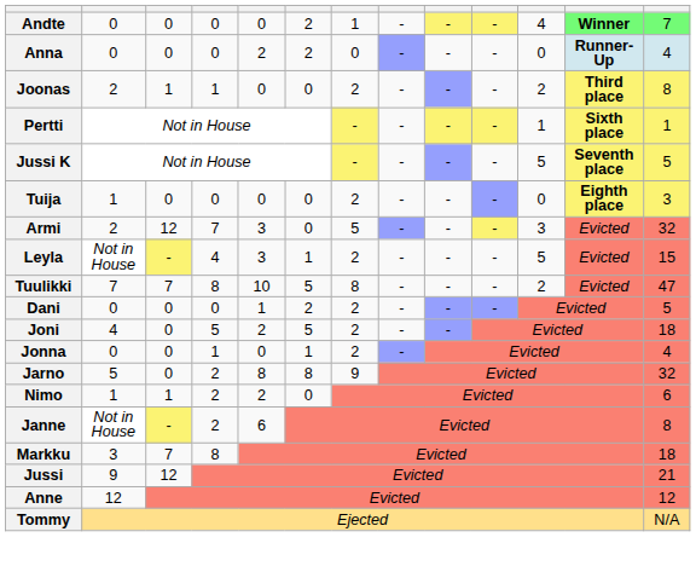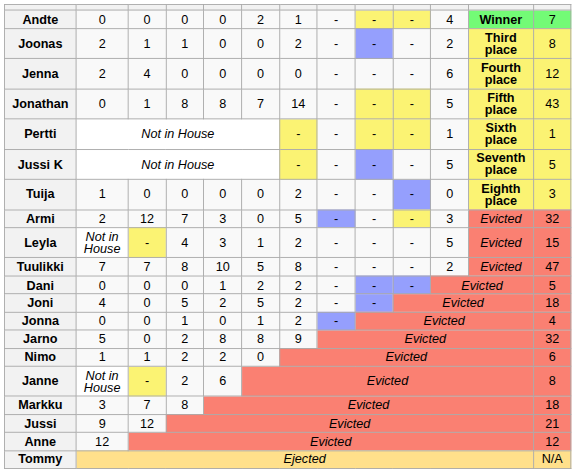 <table class="wikitable" style="font-size:85%; text-align:center; line-height:13px;">
 <tr>
 <th style="width: 5%;"></th>
 <th style="width: 5%;"></th>
 <th style="width: 5%;"></th>
 <th style="width: 5%;"></th>
 <th style="width: 5%;"></th>
 <th style="width: 5%;"></th>
 <th style="width: 5%;"></th>
 <th style="width: 5%;"></th>
 <th style="width: 5%;"></th>
 <th style="width: 5%;"></th>
 <th style="width: 5%;"></th>
 <th style="width: 5%;"></th>
 <th style="width: 5%;"></th>
 </tr>
 <tr>
 <th>Andte</th>
 <td>0</td>
 <td>0</td>
 <td>0</td>
 <td>0</td>
 <td>2</td>
 <td>1</td>
 <td>-</td>
 <td bgcolor="FBF373">-</td>
 <td bgcolor="FBF373">-</td>
 <td>4</td>
 <td bgcolor="73FB76"><strong>Winner</strong></td>
 <td bgcolor="73FB76">7</td>
 </tr>
 <tr>
-<th>Anna</th>
-<td>0</td>
-<td>0</td>
-<td>0</td>
-<td>2</td>
-<td>2</td>
-<td>0</td>
-<td bgcolor="959FFD">-</td>
-<td>-</td>
-<td>-</td>
-<td>0</td>
-<td bgcolor="D1E8EF"><strong>Runner-Up</strong></td>
-<td bgcolor="D1E8EF">4</td>
-</tr>
-<tr>
 <th>Joonas</th>
 <td>2</td>
 <td>1</td>
 <td>1</td>
 <td>0</td>
 <td>0</td>
 <td>2</td>
 <td>-</td>
 <td bgcolor="959FFD">-</td>
 <td>-</td>
 <td>2</td>
 <td bgcolor="FBF373"><strong>Third place</strong></td>
 <td bgcolor="FBF373">8</td>
+</tr>
+<tr>
+<th>Jenna</th>
+<td>2</td>
+<td>4</td>
+<td>0</td>
+<td>0</td>
+<td>0</td>
+<td>0</td>
+<td>-</td>
+<td>-</td>
+<td>-</td>
+<td>6</td>
+<td bgcolor="FBF373"><strong>Fourth place</strong></td>
+<td bgcolor="FBF373">12</td>
+</tr>
+<tr>
+<th>Jonathan</th>
+<td>0</td>
+<td>1</td>
+<td>8</td>
+<td>8</td>
+<td>7</td>
+<td>14</td>
+<td>-</td>
+<td bgcolor="FBF373">-</td>
+<td bgcolor="FBF373">-</td>
+<td>5</td>
+<td bgcolor="FBF373"><strong>Fifth place</strong></td>
+<td bgcolor="FBF373">43</td>
 </tr>
 <tr>
 <th>Pertti</th>
 <td colspan="5" bgcolor="white"><em>Not in House</em></td>
 <td bgcolor="FBF373">-</td>
 <td>-</td>
 <td bgcolor="FBF373">-</td>
 <td bgcolor="FBF373">-</td>
 <td>1</td>
 <td bgcolor="FBF373"><strong>Sixth place</strong></td>
 <td bgcolor="FBF373">1</td>
 </tr>
 <tr>
 <th>Jussi K</th>
 <td colspan="5" bgcolor="white"><em>Not in House</em></td>
 <td bgcolor="FBF373">-</td>
 <td>-</td>
 <td bgcolor="959FFD">-</td>
 <td>-</td>
 <td>5</td>
 <td bgcolor="FBF373"><strong>Seventh place</strong></td>
 <td bgcolor="FBF373">5</td>
 </tr>
 <tr>
 <th>Tuija</th>
 <td>1</td>
 <td>0</td>
 <td>0</td>
 <td>0</td>
 <td>0</td>
 <td>2</td>
 <td>-</td>
 <td>-</td>
 <td bgcolor="959FFD">-</td>
 <td>0</td>
 <td bgcolor="FBF373"><strong>Eighth place</strong></td>
 <td bgcolor="FBF373">3</td>
 </tr>
 <tr>
 <th>Armi</th>
 <td>2</td>
 <td>12</td>
 <td>7</td>
 <td>3</td>
 <td>0</td>
 <td>5</td>
 <td bgcolor="959FFD">-</td>
 <td>-</td>
 <td bgcolor="FBF373">-</td>
 <td>3</td>
 <td bgcolor="salmon"><em>Evicted</em></td>
 <td bgcolor="salmon">32</td>
 </tr>
 <tr>
 <th>Leyla</th>
 <td bgcolor="white"><em>Not in House</em></td>
 <td bgcolor="FBF373">-</td>
 <td>4</td>
 <td>3</td>
 <td>1</td>
 <td>2</td>
 <td>-</td>
 <td>-</td>
 <td>-</td>
 <td>5</td>
 <td bgcolor="salmon"><em>Evicted</em></td>
 <td bgcolor="salmon">15</td>
 </tr>
 <tr>
 <th>Tuulikki</th>
 <td>7</td>
 <td>7</td>
 <td>8</td>
 <td>10</td>
 <td>5</td>
 <td>8</td>
 <td>-</td>
 <td>-</td>
 <td>-</td>
 <td>2</td>
 <td bgcolor="salmon"><em>Evicted</em></td>
 <td bgcolor="salmon">47</td>
 </tr>
 <tr>
 <th>Dani</th>
 <td>0</td>
 <td>0</td>
 <td>0</td>
 <td>1</td>
 <td>2</td>
 <td>2</td>
 <td>-</td>
 <td bgcolor="959FFD">-</td>
 <td bgcolor="959FFD">-</td>
 <td colspan="2" bgcolor="salmon"><em>Evicted</em></td>
 <td bgcolor="salmon">5</td>
 </tr>
 <tr>
 <th>Joni</th>
 <td>4</td>
 <td>0</td>
 <td>5</td>
 <td>2</td>
 <td>5</td>
 <td>2</td>
 <td>-</td>
 <td bgcolor="959FFD">-</td>
 <td colspan=3 bgcolor="salmon"><em>Evicted</em></td>
 <td bgcolor="salmon">18</td>
 </tr>
 <tr>
 <th>Jonna</th>
 <td>0</td>
 <td>0</td>
 <td>1</td>
 <td>0</td>
 <td>1</td>
 <td>2</td>
 <td bgcolor="959FFD">-</td>
 <td colspan=4 bgcolor="salmon"><em>Evicted</em></td>
 <td bgcolor="salmon">4</td>
 </tr>
 <tr>
 <th>Jarno</th>
 <td>5</td>
 <td>0</td>
 <td>2</td>
 <td>8</td>
 <td>8</td>
 <td>9</td>
 <td colspan=5 bgcolor="salmon"><em>Evicted</em></td>
 <td bgcolor="salmon">32</td>
 </tr>
 <tr>
 <th>Nimo</th>
 <td>1</td>
 <td>1</td>
 <td>2</td>
 <td>2</td>
 <td>0</td>
 <td colspan=6 bgcolor="salmon"><em>Evicted</em></td>
 <td bgcolor="salmon">6</td>
 </tr>
 <tr>
 <th>Janne</th>
 <td bgcolor="white"><em>Not in House</em></td>
 <td bgcolor="FBF373">-</td>
 <td>2</td>
 <td>6</td>
 <td colspan=7 bgcolor="salmon"><em>Evicted</em></td>
 <td bgcolor="salmon">8</td>
 </tr>
 <tr>
 <th>Markku</th>
 <td>3</td>
 <td>7</td>
 <td>8</td>
 <td colspan=8 bgcolor="salmon"><em>Evicted</em></td>
 <td bgcolor="salmon">18</td>
 </tr>
 <tr>
 <th>Jussi</th>
 <td>9</td>
 <td>12</td>
 <td colspan=9 bgcolor="salmon"><em>Evicted</em></td>
 <td bgcolor="salmon">21</td>
 </tr>
 <tr>
 <th>Anne</th>
 <td>12</td>
 <td colspan=10 bgcolor="salmon"><em>Evicted</em></td>
 <td bgcolor="salmon">12</td>
 </tr>
 <tr>
 <th>Tommy</th>
 <td colspan=11 style="background:#FFE08B"><em>Ejected</em></td>
 <td style="background:#FFE08B">N/A</td>
 </tr>
 </table>
